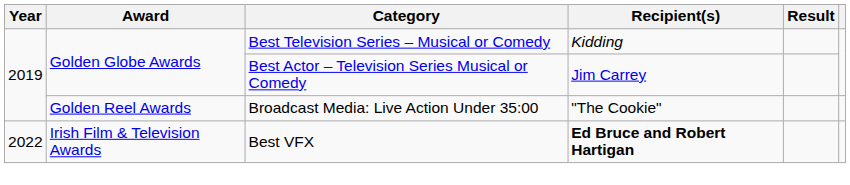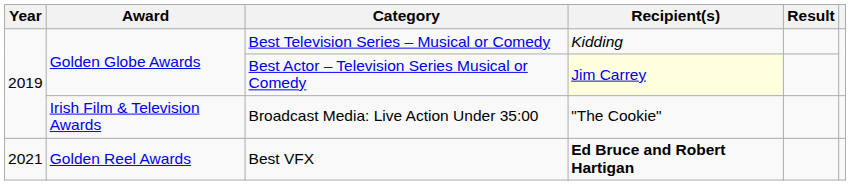 <table class="wikitable sortable plainrowheaders">
 <tr>
 <th scope="col">Year</th>
 <th scope="col">Award</th>
 <th scope="col">Category</th>
 <th scope="col">Recipient(s)</th>
 <th scope="col">Result</th>
 <th scope="col"></th>
 </tr>
 <tr>
 <td align="center" rowspan="3">2019</td>
 <td rowspan="2"><a href='#'>Golden Globe Awards</a></td>
 <td><a href='#'>Best Television Series – Musical or Comedy</a></td>
 <td><em>Kidding</em></td>
 <td></td>
 <td rowspan="2"></td>
 </tr>
 <tr>
 <td><a href='#'>Best Actor – Television Series Musical or Comedy</a></td>
-<td><a href='#'>Jim Carrey</a></td>
+<td style="background: lightyellow;"><a href='#'>Jim Carrey</a></td>
 <td></td>
 </tr>
 <tr>
-<td><a href='#'>Golden Reel Awards</a></td>
+<td><a href='#'>Irish Film & Television Awards</a></td>
 <td>Broadcast Media: Live Action Under 35:00</td>
 <td>"The Cookie"</td>
 <td></td>
 <td></td>
 </tr>
 <tr>
-<td align="center" rowspan="1">2022</td>
-<td><a href='#'>Irish Film & Television Awards</a></td>
+<td align="center" rowspan="1">2021</td>
+<td><a href='#'>Golden Reel Awards</a></td>
 <td>Best VFX</td>
 <td><strong>Ed Bruce and Robert Hartigan</strong></td>
 <td></td>
 <td></td>
 </tr>
 </table>
